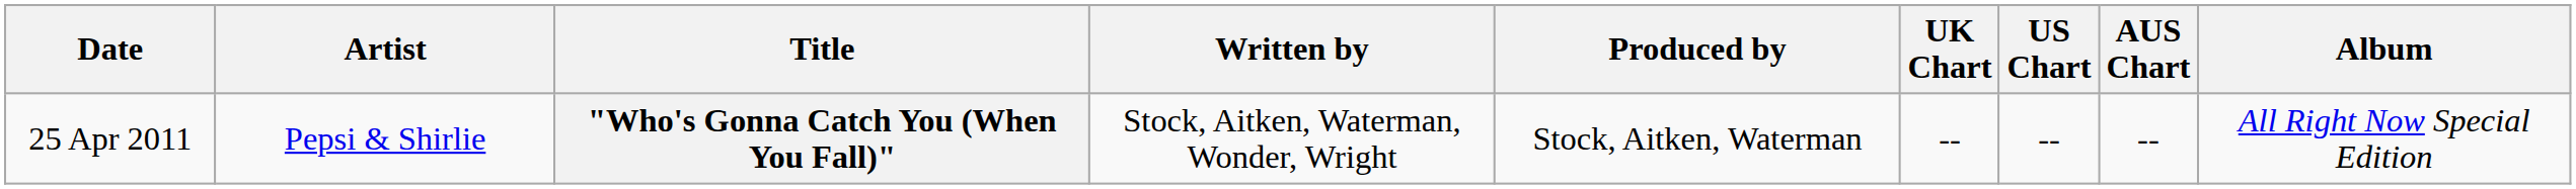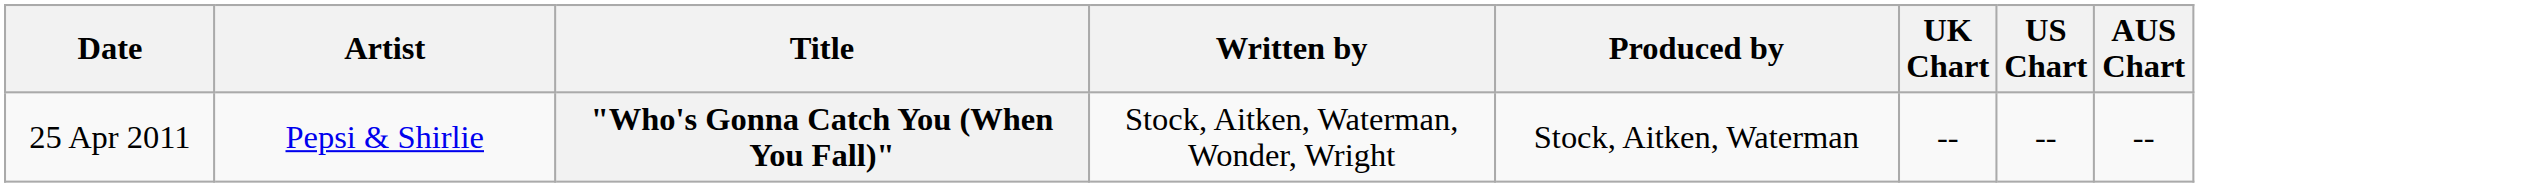 <table class="wikitable plainrowheaders" style="text-align:center;">
 <tr>
 <th scope="col" style="width:6em;">Date</th>
 <th scope="col" style="width:10em;">Artist</th>
 <th scope="col" style="width:16em;">Title</th>
 <th scope="col" style="width:12em;">Written by</th>
 <th scope="col" style="width:12em;">Produced by</th>
 <th scope="col" style="width:1em;">UK Chart</th>
 <th scope="col" style="width:1em;">US Chart</th>
 <th scope="col" style="width:1em;">AUS Chart</th>
-<th scope="col" style="width:11em;">Album</th>
 </tr>
 <tr>
 <td>25 Apr 2011</td>
 <td><a href='#'>Pepsi & Shirlie</a></td>
 <th scope="row">"Who's Gonna Catch You (When You Fall)"</th>
 <td>Stock, Aitken, Waterman, Wonder, Wright</td>
 <td>Stock, Aitken, Waterman</td>
 <td>--</td>
 <td>--</td>
 <td>--</td>
-<td><em><a href='#'>All Right Now</a> Special Edition</em></td>
 </tr>
 </table>
